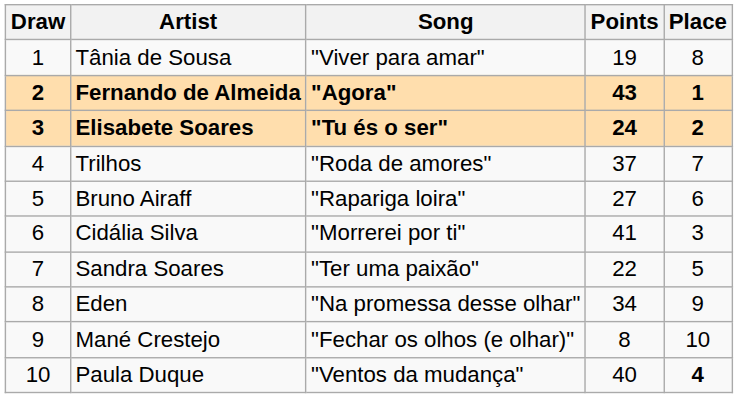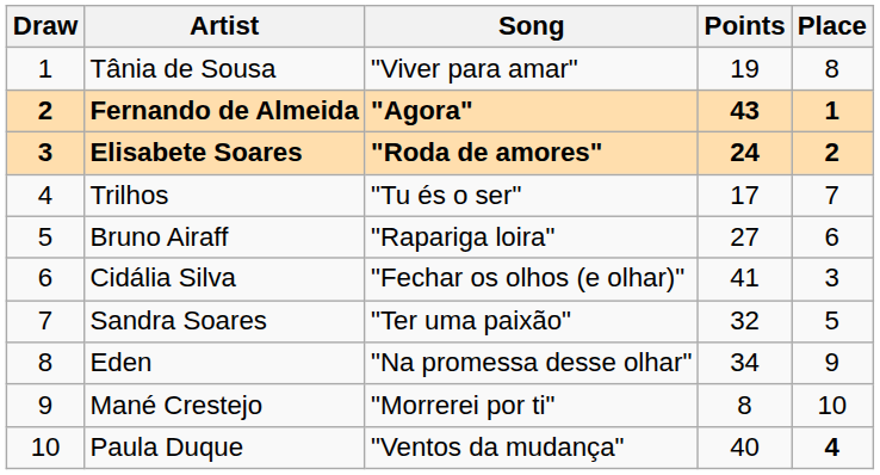 <table class="sortable wikitable" style="margin: 1em auto 1em auto; text-align:center">
 <tr>
 <th>Draw</th>
 <th>Artist</th>
 <th>Song</th>
 <th>Points</th>
 <th>Place</th>
 </tr>
 <tr>
 <td>1</td>
 <td align="left">Tânia de Sousa</td>
 <td align="left">"Viver para amar"</td>
 <td>19</td>
 <td>8</td>
 </tr>
 <tr style="font-weight:bold; background:#FFDEAD;">
 <td>2</td>
 <td align="left">Fernando de Almeida</td>
 <td align="left">"Agora"</td>
 <td>43</td>
 <td>1</td>
 </tr>
 <tr style="font-weight:bold; background:#FFDEAD;">
 <td>3</td>
 <td align="left">Elisabete Soares</td>
-<td align="left">"Tu és o ser"</td>
+<td align="left">"Roda de amores"</td>
 <td>24</td>
 <td>2</td>
 </tr>
 <tr>
 <td>4</td>
 <td align="left">Trilhos</td>
-<td align="left">"Roda de amores"</td>
-<td>37</td>
+<td align="left">"Tu és o ser"</td>
+<td>17</td>
 <td>7</td>
 </tr>
 <tr>
 <td>5</td>
 <td align="left">Bruno Airaff</td>
 <td align="left">"Rapariga loira"</td>
 <td>27</td>
 <td>6</td>
 </tr>
 <tr>
 <td>6</td>
 <td align="left">Cidália Silva</td>
-<td align="left">"Morrerei por ti"</td>
+<td align="left">"Fechar os olhos (e olhar)"</td>
 <td>41</td>
 <td>3</td>
 </tr>
 <tr>
 <td>7</td>
 <td align="left">Sandra Soares</td>
 <td align="left">"Ter uma paixão"</td>
-<td>22</td>
+<td>32</td>
 <td>5</td>
 </tr>
 <tr>
 <td>8</td>
 <td align="left">Eden</td>
 <td align="left">"Na promessa desse olhar"</td>
 <td>34</td>
 <td>9</td>
 </tr>
 <tr>
 <td>9</td>
 <td align="left">Mané Crestejo</td>
-<td align="left">"Fechar os olhos (e olhar)"</td>
+<td align="left">"Morrerei por ti"</td>
 <td>8</td>
 <td>10</td>
 </tr>
 <tr>
 <td>10</td>
 <td align="left">Paula Duque</td>
 <td align="left">"Ventos da mudança"</td>
 <td>40</td>
 <td><strong>4</strong></td>
 </tr>
 </table>
